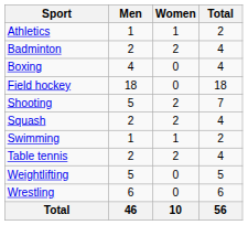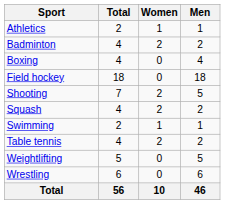 <table class="wikitable sortable" style="text-align:center;">
 <tr>
 <th width=140>Sport</th>
+<th width=55>Total</th>
+<th width=55>Women</th>
 <th width=55>Men</th>
-<th width=55>Women</th>
-<th width=55>Total</th>
 </tr>
 <tr>
 <td align=left><a href='#'>Athletics</a></td>
+<td>2</td>
 <td>1</td>
 <td>1</td>
-<td>2</td>
 </tr>
 <tr>
 <td align=left><a href='#'>Badminton</a></td>
+<td>4</td>
 <td>2</td>
 <td>2</td>
-<td>4</td>
 </tr>
 <tr>
 <td align=left><a href='#'>Boxing</a></td>
 <td>4</td>
 <td>0</td>
 <td>4</td>
 </tr>
 <tr>
 <td align=left><a href='#'>Field hockey</a></td>
 <td>18</td>
 <td>0</td>
 <td>18</td>
 </tr>
 <tr>
 <td align=left><a href='#'>Shooting</a></td>
+<td>7</td>
+<td>2</td>
 <td>5</td>
-<td>2</td>
-<td>7</td>
 </tr>
 <tr>
 <td align=left><a href='#'>Squash</a></td>
+<td>4</td>
 <td>2</td>
 <td>2</td>
-<td>4</td>
 </tr>
 <tr>
 <td align=left><a href='#'>Swimming</a></td>
+<td>2</td>
 <td>1</td>
 <td>1</td>
-<td>2</td>
 </tr>
 <tr>
 <td align=left><a href='#'>Table tennis</a></td>
+<td>4</td>
 <td>2</td>
 <td>2</td>
-<td>4</td>
 </tr>
 <tr>
 <td align=left><a href='#'>Weightlifting</a></td>
 <td>5</td>
 <td>0</td>
 <td>5</td>
 </tr>
 <tr>
 <td align=left><a href='#'>Wrestling</a></td>
 <td>6</td>
 <td>0</td>
 <td>6</td>
 </tr>
 <tr>
 <th>Total</th>
+<th>56</th>
+<th>10</th>
 <th>46</th>
-<th>10</th>
-<th>56</th>
 </tr>
 </table>
